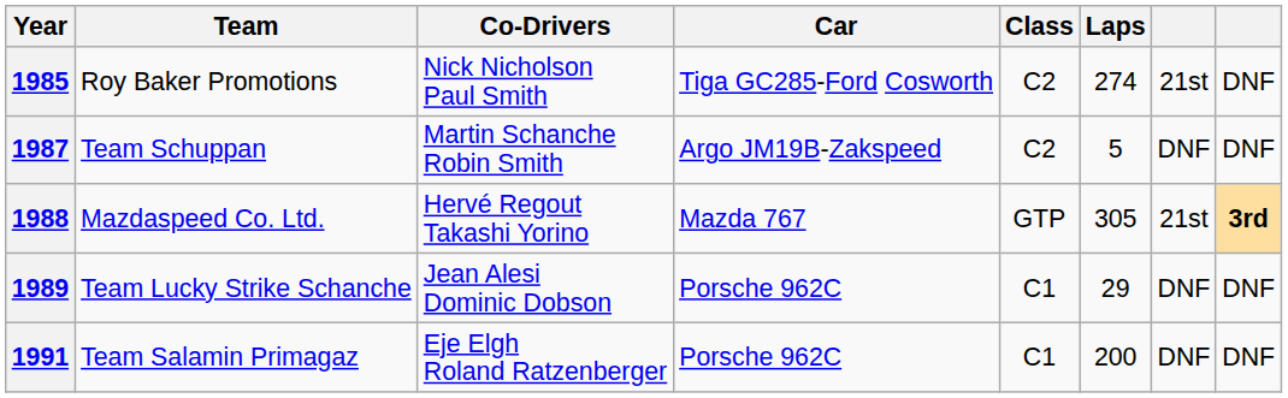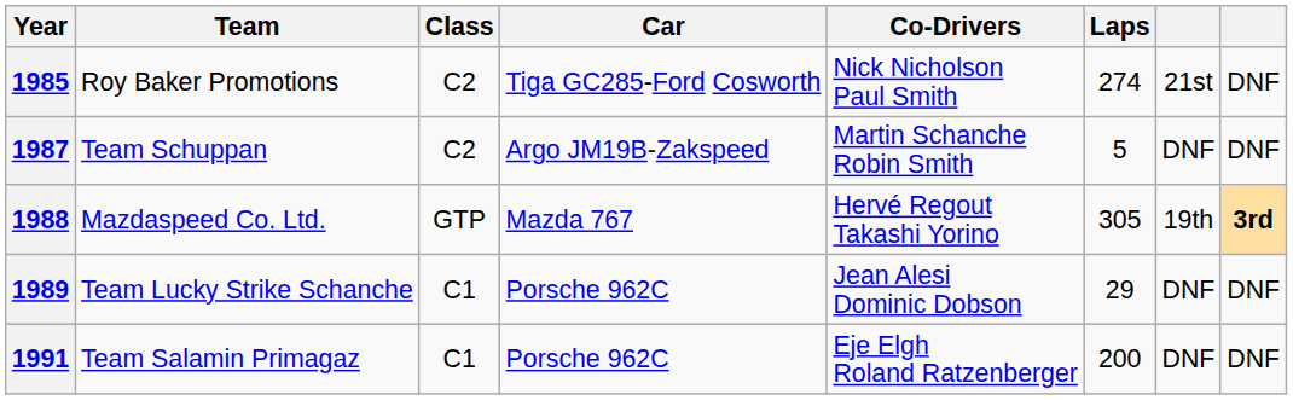 <table class="wikitable" style="text-align:center; font-size:90%">
 <tr>
 <th>Year</th>
 <th>Team</th>
+<th>Class</th>
+<th>Car</th>
 <th>Co-Drivers</th>
-<th>Car</th>
-<th>Class</th>
 <th>Laps</th>
 <th></th>
 <th></th>
 </tr>
 <tr>
 <th><a href='#'>1985</a></th>
 <td align="left" nowrap> Roy Baker Promotions</td>
+<td>C2</td>
+<td align="left" nowrap><a href='#'>Tiga GC285</a>-<a href='#'>Ford</a> <a href='#'>Cosworth</a></td>
 <td align="left" nowrap> <a href='#'>Nick Nicholson</a><br> <a href='#'>Paul Smith</a></td>
-<td align="left" nowrap><a href='#'>Tiga GC285</a>-<a href='#'>Ford</a> <a href='#'>Cosworth</a></td>
-<td>C2</td>
 <td>274</td>
 <td>21st</td>
 <td>DNF</td>
 </tr>
 <tr>
 <th><a href='#'>1987</a></th>
 <td align="left" nowrap> <a href='#'>Team Schuppan</a></td>
+<td>C2</td>
+<td align="left" nowrap><a href='#'>Argo JM19B</a>-<a href='#'>Zakspeed</a></td>
 <td align="left" nowrap> <a href='#'>Martin Schanche</a><br> <a href='#'>Robin Smith</a></td>
-<td align="left" nowrap><a href='#'>Argo JM19B</a>-<a href='#'>Zakspeed</a></td>
-<td>C2</td>
 <td>5</td>
 <td>DNF</td>
 <td>DNF</td>
 </tr>
 <tr>
 <th><a href='#'>1988</a></th>
 <td align="left" nowrap> <a href='#'>Mazdaspeed Co. Ltd.</a></td>
+<td>GTP</td>
+<td align="left" nowrap><a href='#'>Mazda 767</a></td>
 <td align="left" nowrap> <a href='#'>Hervé Regout</a><br> <a href='#'>Takashi Yorino</a></td>
-<td align="left" nowrap><a href='#'>Mazda 767</a></td>
-<td>GTP</td>
 <td>305</td>
-<td>21st</td>
+<td>19th</td>
 <td style="background:#FFDF9F;"><strong>3rd</strong></td>
 </tr>
 <tr>
 <th><a href='#'>1989</a></th>
 <td align="left" nowrap> <a href='#'>Team Lucky Strike Schanche</a></td>
+<td>C1</td>
+<td align="left" nowrap><a href='#'>Porsche 962C</a></td>
 <td align="left" nowrap> <a href='#'>Jean Alesi</a><br> <a href='#'>Dominic Dobson</a></td>
-<td align="left" nowrap><a href='#'>Porsche 962C</a></td>
-<td>C1</td>
 <td>29</td>
 <td>DNF</td>
 <td>DNF</td>
 </tr>
 <tr>
 <th><a href='#'>1991</a></th>
 <td align="left" nowrap> <a href='#'>Team Salamin Primagaz</a></td>
+<td>C1</td>
+<td align="left" nowrap><a href='#'>Porsche 962C</a></td>
 <td align="left" nowrap> <a href='#'>Eje Elgh</a><br> <a href='#'>Roland Ratzenberger</a></td>
-<td align="left" nowrap><a href='#'>Porsche 962C</a></td>
-<td>C1</td>
 <td>200</td>
 <td>DNF</td>
 <td>DNF</td>
 </tr>
 </table>
